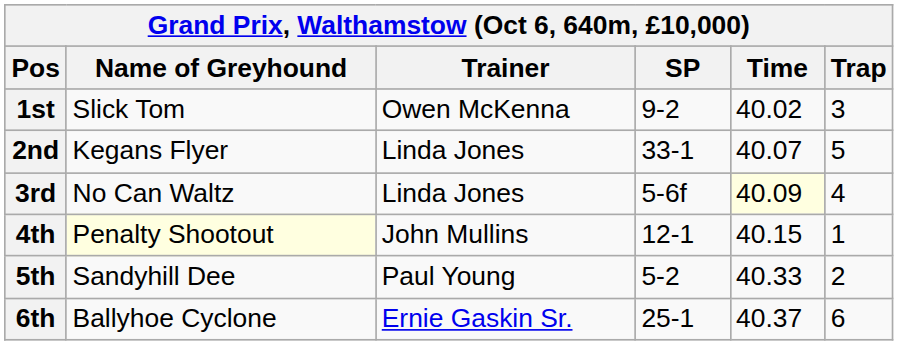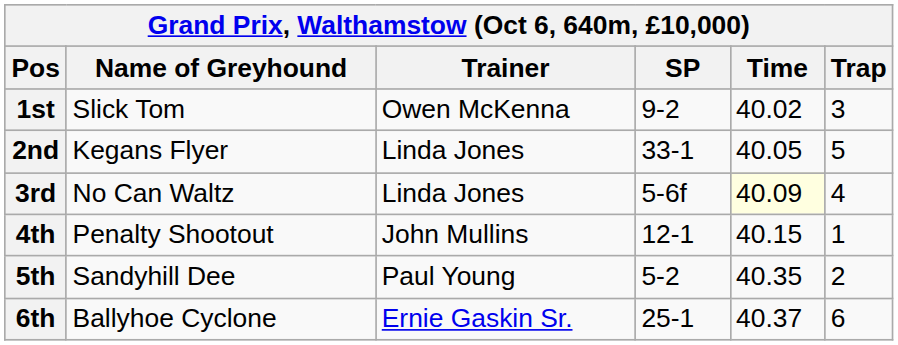 <table class="wikitable">
 <tr>
 <th colspan="6"><a href='#'>Grand Prix</a>, <a href='#'>Walthamstow</a> (Oct 6, 640m, £10,000)</th>
 </tr>
 <tr>
 <th width=30>Pos</th>
 <th width=180>Name of Greyhound</th>
 <th width=150>Trainer</th>
 <th width=50>SP</th>
 <th width=50>Time</th>
 <th width=30>Trap</th>
 </tr>
 <tr>
 <th>1st</th>
 <td>Slick Tom</td>
 <td>Owen McKenna</td>
 <td>9-2</td>
 <td>40.02</td>
 <td>3</td>
 </tr>
 <tr>
 <th>2nd</th>
 <td>Kegans Flyer</td>
 <td>Linda Jones</td>
 <td>33-1</td>
-<td>40.07</td>
+<td>40.05</td>
 <td>5</td>
 </tr>
 <tr>
 <th>3rd</th>
 <td>No Can Waltz</td>
 <td>Linda Jones</td>
 <td>5-6f</td>
 <td style="background: lightyellow;">40.09</td>
 <td>4</td>
 </tr>
 <tr>
 <th>4th</th>
-<td style="background: lightyellow;">Penalty Shootout</td>
+<td>Penalty Shootout</td>
 <td>John Mullins</td>
 <td>12-1</td>
 <td>40.15</td>
 <td>1</td>
 </tr>
 <tr>
 <th>5th</th>
 <td>Sandyhill Dee</td>
 <td>Paul Young</td>
 <td>5-2</td>
-<td>40.33</td>
+<td>40.35</td>
 <td>2</td>
 </tr>
 <tr>
 <th>6th</th>
 <td>Ballyhoe Cyclone</td>
 <td><a href='#'>Ernie Gaskin Sr.</a></td>
 <td>25-1</td>
 <td>40.37</td>
 <td>6</td>
 </tr>
 </table>
